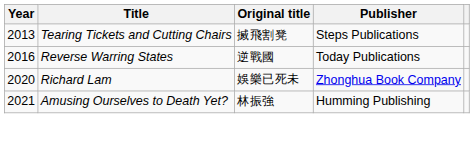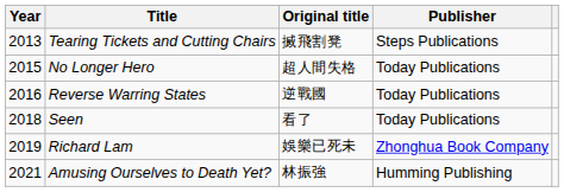 <table class="wikitable">
 <tr>
 <th scope="col">Year</th>
 <th scope="col">Title</th>
 <th scope="col">Original title</th>
 <th scope="col">Publisher</th>
 <th scope="col"></th>
 </tr>
 <tr>
 <td>2013</td>
 <td><em>Tearing Tickets and Cutting Chairs</em></td>
 <td>搣飛割凳</td>
 <td>Steps Publications</td>
 <td></td>
 </tr>
 <tr>
+<td>2015</td>
+<td><em>No Longer Hero</em></td>
+<td>超人間失格</td>
+<td>Today Publications</td>
+<td></td>
+</tr>
+<tr>
 <td>2016</td>
 <td><em>Reverse Warring States</em></td>
 <td>逆戰國</td>
 <td>Today Publications</td>
 <td></td>
 </tr>
 <tr>
-<td>2020</td>
+<td>2018</td>
+<td><em>Seen</em></td>
+<td>看了</td>
+<td>Today Publications</td>
+<td></td>
+</tr>
+<tr>
+<td>2019</td>
 <td><em>Richard Lam</em></td>
 <td>娛樂已死未</td>
 <td><a href='#'>Zhonghua Book Company</a></td>
 <td></td>
 </tr>
 <tr>
 <td>2021</td>
 <td><em>Amusing Ourselves to Death Yet?</em></td>
 <td>林振強</td>
 <td>Humming Publishing</td>
 <td></td>
 </tr>
 </table>
